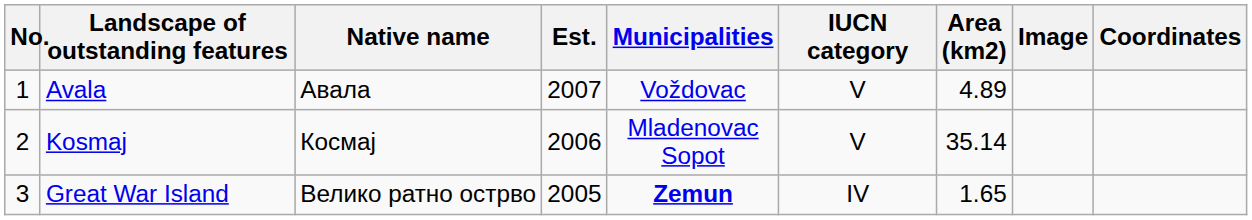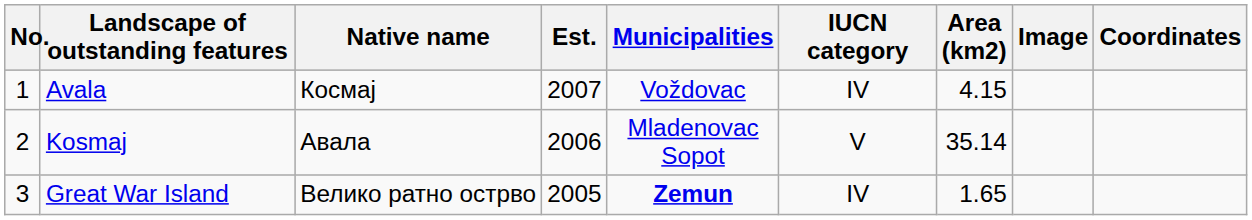 <table class="wikitable sortable">
 <tr>
 <th style=max-width:1em>No.</th>
 <th style=max-width:10em>Landscape of outstanding features</th>
 <th style=max-width:10em>Native name</th>
 <th style=max-width:6em>Est.</th>
 <th style=max-width:8em><a href='#'>Municipalities</a></th>
 <th style=max-width:6em>IUCN category</th>
 <th style=max-width:6em>Area<br>(km2)</th>
 <th style=max-width:6em>Image</th>
 <th style=max-width:6em>Coordinates</th>
 </tr>
 <tr>
 <td align=center>1</td>
 <td><a href='#'>Avala</a></td>
-<td>Авала</td>
+<td>Космај</td>
 <td align=center>2007</td>
 <td align=center><a href='#'>Voždovac</a></td>
-<td align=center>V</td>
-<td align=right>4.89</td>
+<td align=center>IV</td>
+<td align=right>4.15</td>
 <td></td>
 <td></td>
 </tr>
 <tr>
 <td align=center>2</td>
 <td><a href='#'>Kosmaj</a></td>
-<td>Космај</td>
+<td>Авала</td>
 <td align=center>2006</td>
 <td align=center><a href='#'>Mladenovac</a><br><a href='#'>Sopot</a></td>
 <td align=center>V</td>
 <td align=right>35.14</td>
 <td></td>
 <td></td>
 </tr>
 <tr>
 <td align=center>3</td>
 <td><a href='#'>Great War Island</a></td>
 <td>Велико ратно острво</td>
 <td align=center>2005</td>
 <td align=center><strong><a href='#'>Zemun</a></strong></td>
 <td align=center>IV</td>
 <td align=right>1.65</td>
 <td></td>
 <td></td>
 </tr>
 </table>
